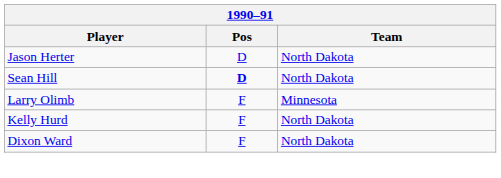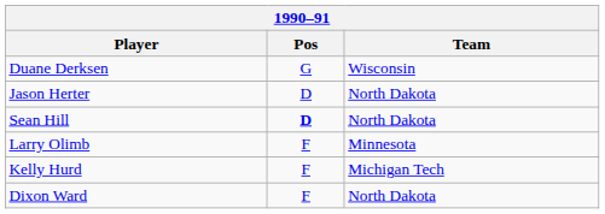 <table class="wikitable" width=95%>
 <tr>
 <th colspan=3><a href='#'>1990–91</a></th>
 </tr>
 <tr>
 <th>Player</th>
 <th>Pos</th>
 <th>Team</th>
+</tr>
+<tr>
+<td><a href='#'>Duane Derksen</a></td>
+<td align=center><a href='#'>G</a></td>
+<td><a href='#'>Wisconsin</a></td>
 </tr>
 <tr>
 <td><a href='#'>Jason Herter</a></td>
 <td align=center><a href='#'>D</a></td>
 <td><a href='#'>North Dakota</a></td>
 </tr>
 <tr>
 <td><a href='#'>Sean Hill</a></td>
 <td align=center><strong><a href='#'>D</a></strong></td>
 <td><a href='#'>North Dakota</a></td>
 </tr>
 <tr>
 <td><a href='#'>Larry Olimb</a></td>
 <td align=center><a href='#'>F</a></td>
 <td><a href='#'>Minnesota</a></td>
 </tr>
 <tr>
 <td><a href='#'>Kelly Hurd</a></td>
 <td align=center><a href='#'>F</a></td>
-<td><a href='#'>North Dakota</a></td>
+<td><a href='#'>Michigan Tech</a></td>
 </tr>
 <tr>
 <td><a href='#'>Dixon Ward</a></td>
 <td align=center><a href='#'>F</a></td>
 <td><a href='#'>North Dakota</a></td>
 </tr>
 </table>
